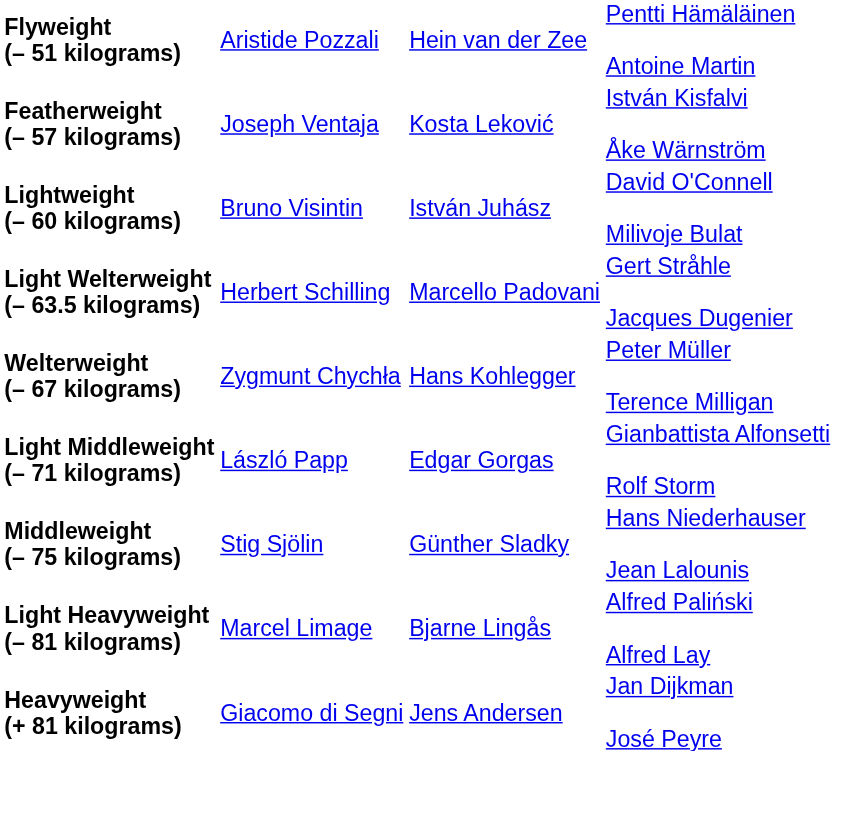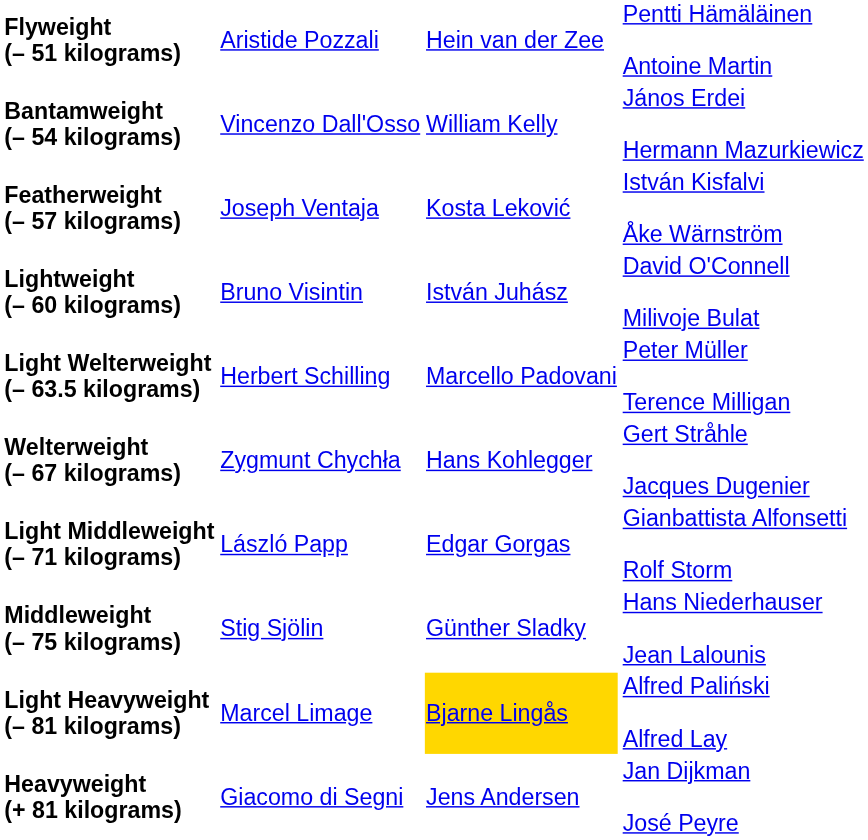 <table>
 <tr>
 <td><strong>Flyweight<br>(– 51 kilograms)</strong></td>
 <td> <a href='#'>Aristide Pozzali</a><br></td>
 <td> <a href='#'>Hein van der Zee</a><br></td>
 <td> <a href='#'>Pentti Hämäläinen</a><br><br> <a href='#'>Antoine Martin</a><br></td>
+</tr>
+<tr>
+<td><strong>Bantamweight<br>(– 54 kilograms)</strong></td>
+<td> <a href='#'>Vincenzo Dall'Osso</a><br></td>
+<td> <a href='#'>William Kelly</a><br></td>
+<td> <a href='#'>János Erdei</a><br><br> <a href='#'>Hermann Mazurkiewicz</a><br></td>
 </tr>
 <tr>
 <td><strong>Featherweight<br>(– 57 kilograms)</strong></td>
 <td> <a href='#'>Joseph Ventaja</a><br></td>
 <td> <a href='#'>Kosta Leković</a><br></td>
 <td> <a href='#'>István Kisfalvi</a><br><br> <a href='#'>Åke Wärnström</a><br></td>
 </tr>
 <tr>
 <td><strong>Lightweight<br>(– 60 kilograms)</strong></td>
 <td> <a href='#'>Bruno Visintin</a><br></td>
 <td> <a href='#'>István Juhász</a><br></td>
 <td> <a href='#'>David O'Connell</a><br><br> <a href='#'>Milivoje Bulat</a><br></td>
 </tr>
 <tr>
 <td><strong>Light Welterweight<br>(– 63.5 kilograms)</strong></td>
 <td> <a href='#'>Herbert Schilling</a><br></td>
 <td> <a href='#'>Marcello Padovani</a><br></td>
-<td> <a href='#'>Gert Stråhle</a><br><br> <a href='#'>Jacques Dugenier</a><br></td>
+<td> <a href='#'>Peter Müller</a><br><br> <a href='#'>Terence Milligan</a><br></td>
 </tr>
 <tr>
 <td><strong>Welterweight<br>(– 67 kilograms)</strong></td>
 <td> <a href='#'>Zygmunt Chychła</a><br></td>
 <td> <a href='#'>Hans Kohlegger</a><br></td>
-<td> <a href='#'>Peter Müller</a><br><br> <a href='#'>Terence Milligan</a><br></td>
+<td> <a href='#'>Gert Stråhle</a><br><br> <a href='#'>Jacques Dugenier</a><br></td>
 </tr>
 <tr>
 <td><strong>Light Middleweight<br>(– 71 kilograms)</strong></td>
 <td> <a href='#'>László Papp</a><br></td>
 <td> <a href='#'>Edgar Gorgas</a><br></td>
 <td> <a href='#'>Gianbattista Alfonsetti</a><br><br> <a href='#'>Rolf Storm</a><br></td>
 </tr>
 <tr>
 <td><strong>Middleweight<br>(– 75 kilograms)</strong></td>
 <td> <a href='#'>Stig Sjölin</a><br></td>
 <td> <a href='#'>Günther Sladky</a><br></td>
 <td> <a href='#'>Hans Niederhauser</a><br><br> <a href='#'>Jean Lalounis</a><br></td>
 </tr>
 <tr>
 <td><strong>Light Heavyweight<br>(– 81 kilograms)</strong></td>
 <td> <a href='#'>Marcel Limage</a><br></td>
-<td> <a href='#'>Bjarne Lingås</a><br></td>
+<td style="background: gold;"> <a href='#'>Bjarne Lingås</a><br></td>
 <td> <a href='#'>Alfred Paliński</a><br><br> <a href='#'>Alfred Lay</a><br></td>
 </tr>
 <tr>
 <td><strong>Heavyweight<br>(+ 81 kilograms)</strong></td>
 <td> <a href='#'>Giacomo di Segni</a><br></td>
 <td> <a href='#'>Jens Andersen</a><br></td>
 <td> <a href='#'>Jan Dijkman</a><br><br> <a href='#'>José Peyre</a><br></td>
 </tr>
 </table>
